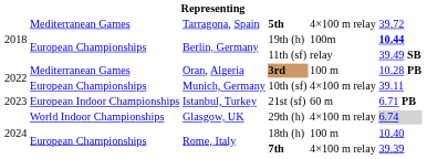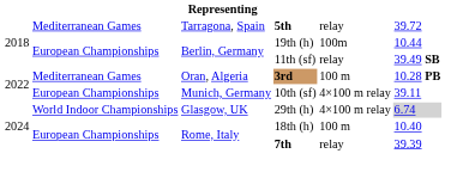 <table>
 <tr>
 <th colspan="6">Representing </th>
 </tr>
 <tr>
 <td rowspan=3>2018</td>
 <td><a href='#'>Mediterranean Games</a></td>
 <td><a href='#'>Tarragona</a>, <a href='#'>Spain</a></td>
 <td><strong>5th</strong></td>
-<td>4×100 m relay</td>
+<td> relay</td>
 <td><a href='#'>39.72</a></td>
 </tr>
 <tr>
 <td rowspan=2><a href='#'>European Championships</a></td>
 <td rowspan=2><a href='#'>Berlin, Germany</a></td>
 <td>19th (h)</td>
 <td>100m</td>
-<td><strong><a href='#'>10.44</a></strong></td>
+<td><a href='#'>10.44</a></td>
 </tr>
 <tr>
 <td>11th (sf)</td>
 <td> relay</td>
 <td><a href='#'>39.49</a> <strong>SB</strong></td>
 </tr>
 <tr>
 <td rowspan=2>2022</td>
 <td><a href='#'>Mediterranean Games</a></td>
 <td><a href='#'>Oran</a>, <a href='#'>Algeria</a></td>
 <td bgcolor="cc9966"><strong>3rd</strong></td>
 <td>100 m</td>
 <td><a href='#'>10.28</a> <strong>PB</strong></td>
 </tr>
 <tr>
 <td><a href='#'>European Championships</a></td>
 <td><a href='#'>Munich, Germany</a></td>
 <td>10th (sf)</td>
 <td>4×100 m relay</td>
 <td><a href='#'>39.11</a></td>
 </tr>
 <tr>
-<td>2023</td>
-<td><a href='#'>European Indoor Championships</a></td>
-<td><a href='#'>Istanbul, Turkey</a></td>
-<td>21st (sf)</td>
-<td>60 m</td>
-<td><a href='#'>6.71</a> <strong>PB</strong></td>
-</tr>
-<tr>
 <td rowspan=3>2024</td>
 <td><a href='#'>World Indoor Championships</a></td>
 <td><a href='#'>Glasgow, UK</a></td>
 <td>29th (h)</td>
 <td>4×100 m relay</td>
 <td style="background: lightgrey;"><a href='#'>6.74</a></td>
 </tr>
 <tr>
 <td rowspan=2><a href='#'>European Championships</a></td>
 <td rowspan=2><a href='#'>Rome, Italy</a></td>
 <td>18th (h)</td>
 <td>100 m</td>
 <td><a href='#'>10.40</a></td>
 </tr>
 <tr>
 <td><strong>7th</strong></td>
-<td>4×100 m relay</td>
+<td> relay</td>
 <td><a href='#'>39.39</a></td>
 </tr>
 </table>
